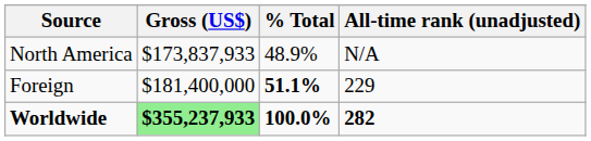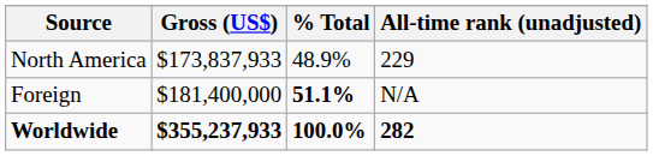 <table class="wikitable">
 <tr>
 </tr>
 <tr>
 <th>Source</th>
 <th>Gross (<a href='#'>US$</a>)</th>
 <th>% Total</th>
 <th>All-time rank (unadjusted)</th>
 </tr>
 <tr>
 <td>North America</td>
 <td>$173,837,933</td>
 <td>48.9%</td>
-<td>N/A</td>
+<td>229</td>
 </tr>
 <tr>
 <td>Foreign</td>
 <td>$181,400,000</td>
 <td><strong>51.1%</strong></td>
-<td>229</td>
+<td>N/A</td>
 </tr>
 <tr>
 <td><strong>Worldwide</strong></td>
-<td style="background: lightgreen;"><strong> $355,237,933</strong></td>
+<td><strong> $355,237,933</strong></td>
 <td><strong>100.0%</strong></td>
 <td><strong>282</strong></td>
 </tr>
 </table>
